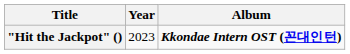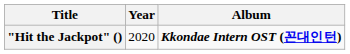 <table class="wikitable plainrowheaders" style="text-align:center;">
 <tr>
 <th scope="col">Title</th>
 <th scope="col">Year</th>
 <th scope="col">Album</th>
 </tr>
 <tr>
 <th scope="row">"Hit the Jackpot" ()</th>
-<td>2023</td>
+<td>2020</td>
 <td><strong><em>Kkondae Intern OST</em> (<a href='#'>꼰대인턴</a>)</strong></td>
 </tr>
 </table>
